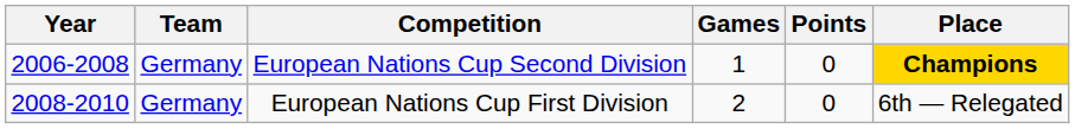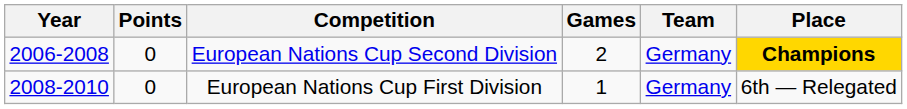 <table class="wikitable">
 <tr>
 <th>Year</th>
-<th>Team</th>
+<th>Points</th>
 <th>Competition</th>
 <th>Games</th>
-<th>Points</th>
+<th>Team</th>
 <th>Place</th>
 </tr>
 <tr align="center">
 <td><a href='#'>2006-2008</a></td>
+<td>0</td>
+<td><a href='#'>European Nations Cup Second Division</a></td>
+<td>2</td>
 <td><a href='#'>Germany</a></td>
-<td><a href='#'>European Nations Cup Second Division</a></td>
-<td>1</td>
-<td>0</td>
 <td bgcolor="#FFD700"><strong>Champions</strong></td>
 </tr>
 <tr align="center">
 <td><a href='#'>2008-2010</a></td>
+<td>0</td>
+<td>European Nations Cup First Division</td>
+<td>1</td>
 <td><a href='#'>Germany</a></td>
-<td>European Nations Cup First Division</td>
-<td>2</td>
-<td>0</td>
 <td>6th — Relegated</td>
 </tr>
 </table>
